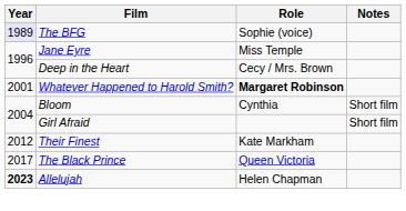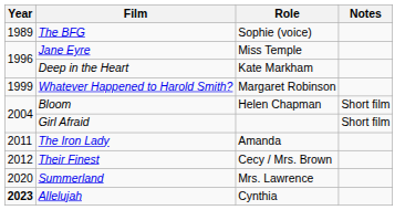 <table class="wikitable">
 <tr>
 <th>Year</th>
 <th>Film</th>
 <th>Role</th>
 <th>Notes</th>
 </tr>
 <tr>
-<td style="background: lavender;">1989</td>
+<td>1989</td>
 <td><a href='#'><em>The BFG</em></a></td>
 <td>Sophie (voice)</td>
 <td></td>
 </tr>
 <tr>
 <td rowspan="2">1996</td>
 <td><a href='#'><em>Jane Eyre</em></a></td>
 <td>Miss Temple</td>
 <td></td>
 </tr>
 <tr>
 <td><em>Deep in the Heart</em></td>
-<td>Cecy / Mrs. Brown</td>
+<td>Kate Markham</td>
 <td></td>
 </tr>
 <tr>
-<td>2001</td>
+<td>1999</td>
 <td><em><a href='#'>Whatever Happened to Harold Smith?</a></em></td>
-<td><strong>Margaret Robinson</strong></td>
+<td>Margaret Robinson</td>
 <td></td>
 </tr>
 <tr>
 <td rowspan="2">2004</td>
 <td><em>Bloom</em></td>
-<td>Cynthia</td>
+<td>Helen Chapman</td>
 <td>Short film</td>
 </tr>
 <tr>
 <td><em>Girl Afraid</em></td>
 <td></td>
 <td>Short film</td>
 </tr>
 <tr>
-<td>2012</td>
-<td><em><a href='#'>Their Finest</a></em></td>
-<td>Kate Markham</td>
+<td>2011</td>
+<td><em><a href='#'>The Iron Lady</a></em></td>
+<td>Amanda</td>
 <td></td>
 </tr>
 <tr>
-<td>2017</td>
-<td><em><a href='#'>The Black Prince</a></em></td>
-<td><a href='#'>Queen Victoria</a></td>
+<td>2012</td>
+<td><em><a href='#'>Their Finest</a></em></td>
+<td>Cecy / Mrs. Brown</td>
+<td></td>
+</tr>
+<tr>
+<td>2020</td>
+<td><em><a href='#'>Summerland</a></em></td>
+<td>Mrs. Lawrence</td>
 <td></td>
 </tr>
 <tr>
 <td><strong>2023</strong></td>
 <td><a href='#'><em>Allelujah</em></a></td>
-<td>Helen Chapman</td>
+<td>Cynthia</td>
 <td></td>
 </tr>
 </table>
